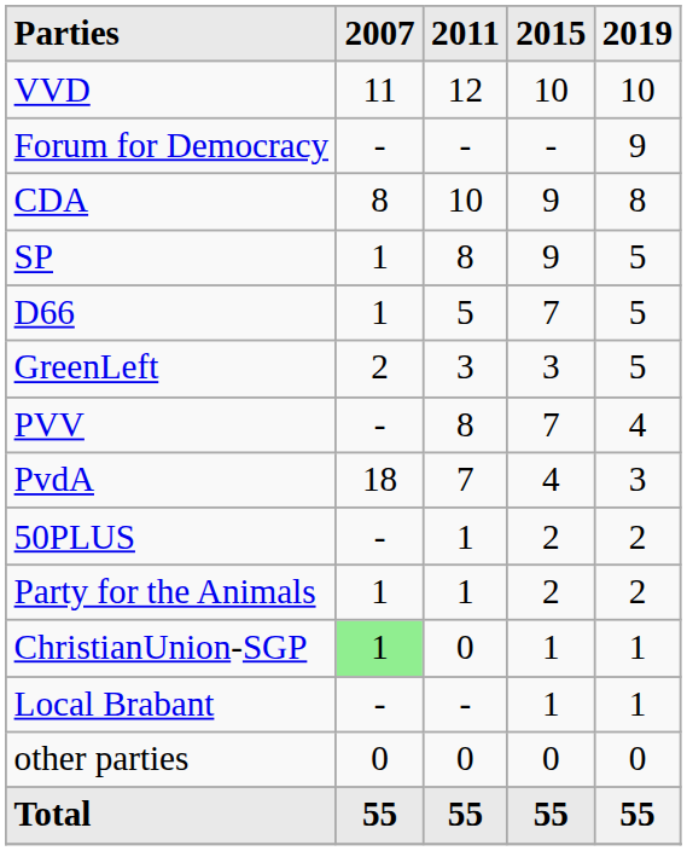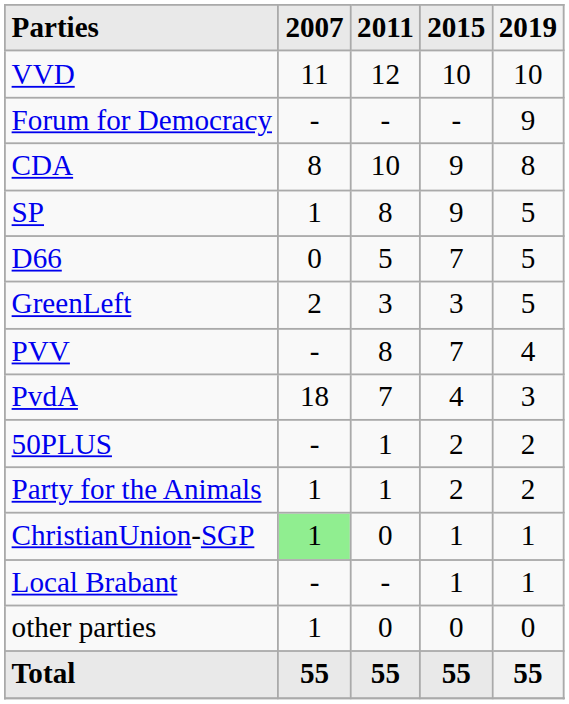 <table class="wikitable" style="text-align:center;">
 <tr>
 <th style="background-color:#E9E9E9;text-align:left;vertical-align:top;">Parties</th>
 <th style="background-color:#E9E9E9;text-align:right;vertical-align:top;">2007</th>
 <th style="background-color:#E9E9E9;text-align:right;vertical-align:top;">2011</th>
 <th style="background-color:#E9E9E9;text-align:right;vertical-align:top;">2015</th>
 <th>2019</th>
 </tr>
 <tr>
 <td style="text-align:left;"><a href='#'>VVD</a></td>
 <td>11</td>
 <td>12</td>
 <td>10</td>
 <td>10</td>
 </tr>
 <tr>
 <td><a href='#'>Forum for Democracy</a></td>
 <td>-</td>
 <td>-</td>
 <td>-</td>
 <td>9</td>
 </tr>
 <tr>
 <td style="text-align:left;"><a href='#'>CDA</a></td>
 <td>8</td>
 <td>10</td>
 <td>9</td>
 <td>8</td>
 </tr>
 <tr>
 <td style="text-align:left;"><a href='#'>SP</a></td>
 <td>1</td>
 <td>8</td>
 <td>9</td>
 <td>5</td>
 </tr>
 <tr>
 <td style="text-align:left;"><a href='#'>D66</a></td>
-<td>1</td>
+<td>0</td>
 <td>5</td>
 <td>7</td>
 <td>5</td>
 </tr>
 <tr>
 <td style="text-align:left;"><a href='#'>GreenLeft</a></td>
 <td>2</td>
 <td>3</td>
 <td>3</td>
 <td>5</td>
 </tr>
 <tr>
 <td style="text-align:left;"><a href='#'>PVV</a></td>
 <td>-</td>
 <td>8</td>
 <td>7</td>
 <td>4</td>
 </tr>
 <tr>
 <td style="text-align:left;"><a href='#'>PvdA</a></td>
 <td>18</td>
 <td>7</td>
 <td>4</td>
 <td>3</td>
 </tr>
 <tr>
 <td style="text-align:left;"><a href='#'>50PLUS</a></td>
 <td>-</td>
 <td>1</td>
 <td>2</td>
 <td>2</td>
 </tr>
 <tr>
 <td style="text-align:left;"><a href='#'>Party for the Animals</a></td>
 <td>1</td>
 <td>1</td>
 <td>2</td>
 <td>2</td>
 </tr>
 <tr>
 <td style="text-align:left;"><a href='#'>ChristianUnion</a>-<a href='#'>SGP</a></td>
 <td style="background: lightgreen;">1</td>
 <td>0</td>
 <td>1</td>
 <td>1</td>
 </tr>
 <tr>
 <td style="text-align:left;"><a href='#'>Local Brabant</a></td>
 <td>-</td>
 <td>-</td>
 <td>1</td>
 <td>1</td>
 </tr>
 <tr>
 <td style="text-align:left;">other parties</td>
-<td>0</td>
+<td>1</td>
 <td>0</td>
 <td>0</td>
 <td>0</td>
 </tr>
 <tr>
 <th style="text-align:left;background-color:#E9E9E9">Total</th>
 <th style="background-color:#E9E9E9">55</th>
 <th style="background-color:#E9E9E9">55</th>
 <th style="background-color:#E9E9E9">55</th>
 <th>55</th>
 </tr>
 <tr>
 </tr>
 <tr>
 </tr>
 </table>
